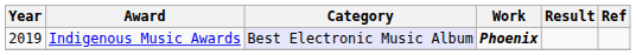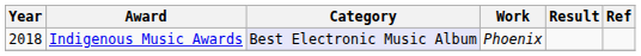 <table class="wikitable plainrowheaders">
 <tr>
 <th>Year</th>
 <th>Award</th>
 <th>Category</th>
 <th>Work</th>
 <th>Result</th>
 <th>Ref</th>
 </tr>
 <tr>
-<td>2019</td>
+<td>2018</td>
 <td><a href='#'>Indigenous Music Awards</a></td>
 <td style="background: lavender;">Best Electronic Music Album</td>
-<td><strong><em>Phoenix</em></strong></td>
+<td><em>Phoenix</em></td>
 <td></td>
 <td></td>
 </tr>
 <tr>
 </tr>
 </table>
